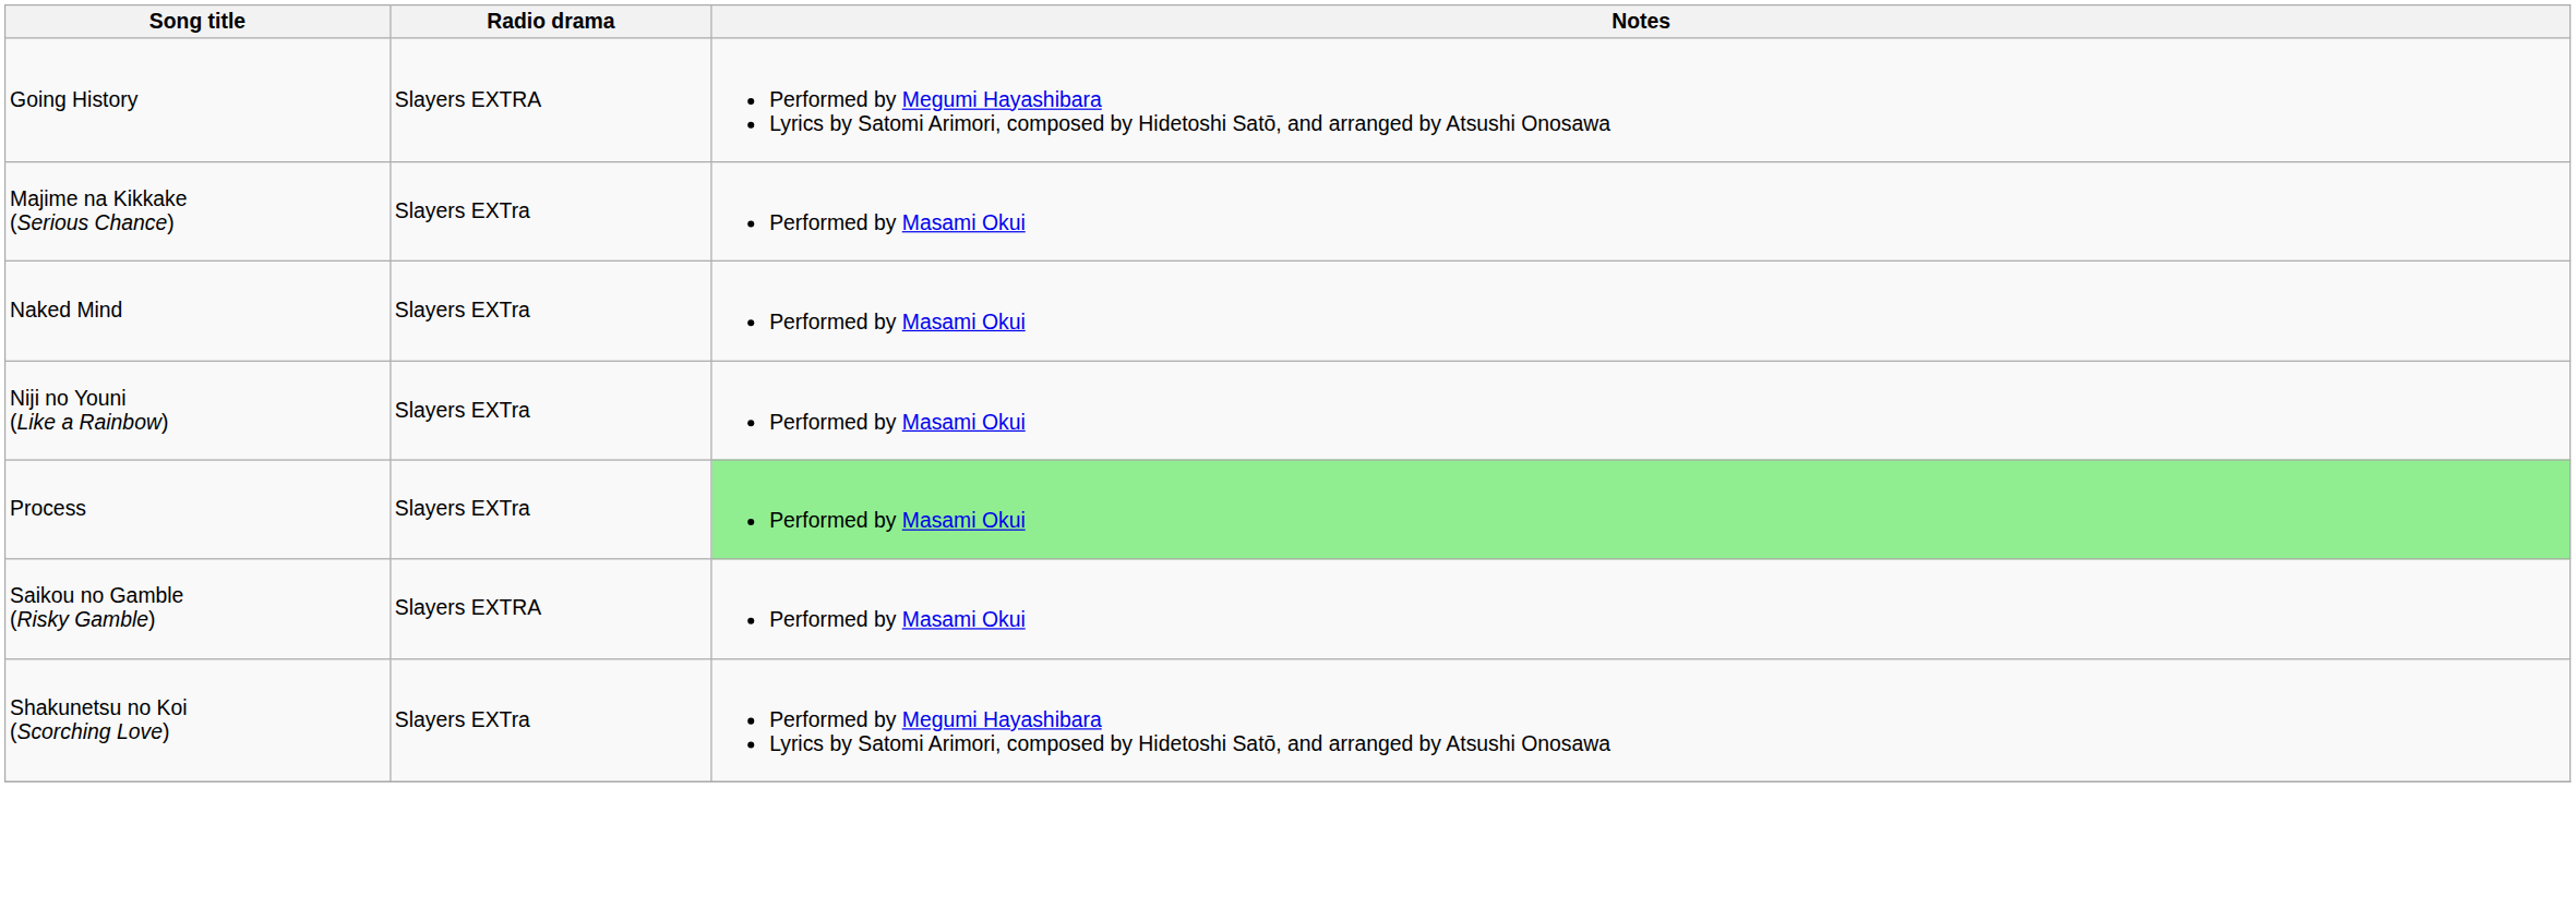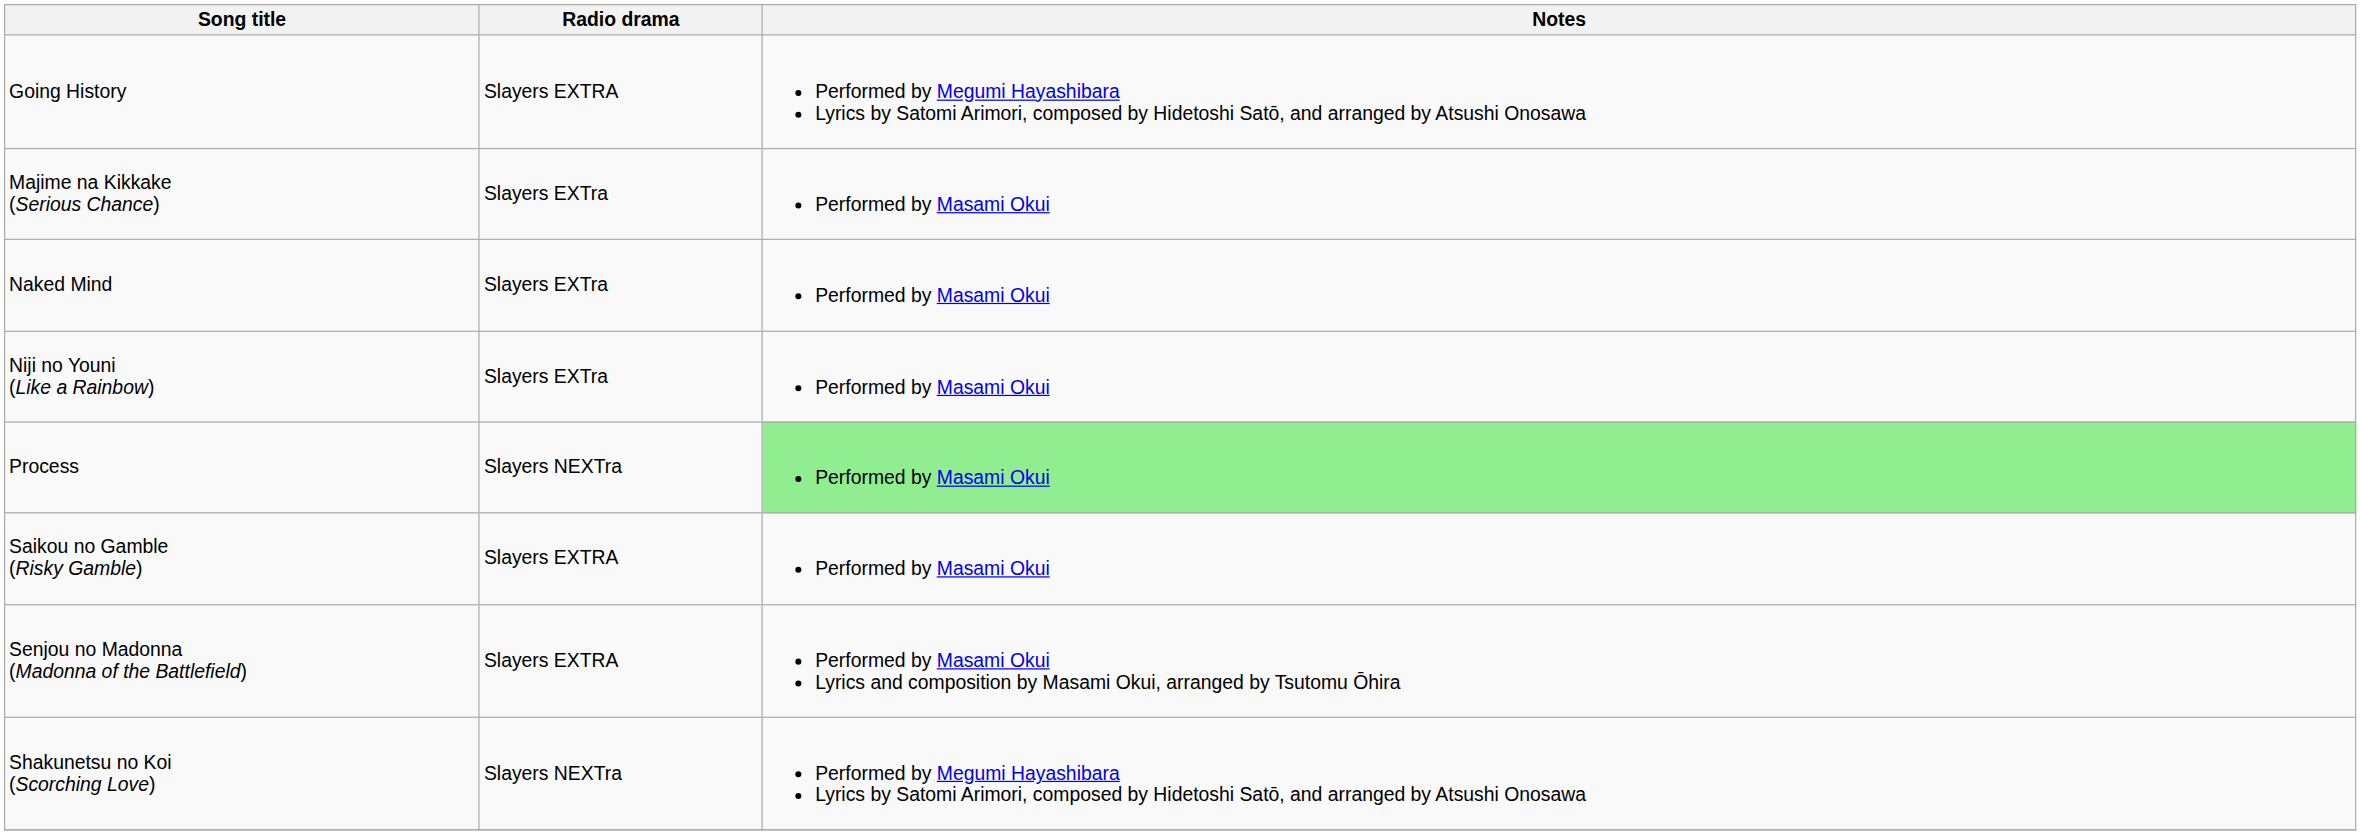 <table class="wikitable" width=98%>
 <tr>
 <th>Song title</th>
 <th>Radio drama</th>
 <th>Notes</th>
 </tr>
 <tr>
 <td>Going History</td>
 <td>Slayers EXTRA</td>
 <td><br><ul><li>Performed by <a href='#'>Megumi Hayashibara</a></li><li>Lyrics by Satomi Arimori, composed by Hidetoshi Satō, and arranged by Atsushi Onosawa</li></ul></td>
 </tr>
 <tr>
 <td>Majime na Kikkake<br>(<em>Serious Chance</em>)</td>
 <td>Slayers EXTra</td>
 <td><br><ul><li>Performed by <a href='#'>Masami Okui</a></li></ul></td>
 </tr>
 <tr>
 <td>Naked Mind</td>
 <td>Slayers EXTra</td>
 <td><br><ul><li>Performed by <a href='#'>Masami Okui</a></li></ul></td>
 </tr>
 <tr>
 <td>Niji no Youni<br>(<em>Like a Rainbow</em>)</td>
 <td>Slayers EXTra</td>
 <td><br><ul><li>Performed by <a href='#'>Masami Okui</a></li></ul></td>
 </tr>
 <tr>
 <td>Process</td>
-<td>Slayers EXTra</td>
+<td>Slayers NEXTra</td>
 <td style="background: lightgreen;"><br><ul><li>Performed by <a href='#'>Masami Okui</a></li></ul></td>
 </tr>
 <tr>
 <td>Saikou no Gamble<br>(<em>Risky Gamble</em>)</td>
 <td>Slayers EXTRA</td>
 <td><br><ul><li>Performed by <a href='#'>Masami Okui</a></li></ul></td>
 </tr>
 <tr>
+<td>Senjou no Madonna<br>(<em>Madonna of the Battlefield</em>)</td>
+<td>Slayers EXTRA</td>
+<td><br><ul><li>Performed  by <a href='#'>Masami Okui</a></li><li>Lyrics and composition by Masami Okui, arranged by Tsutomu Ōhira</li></ul></td>
+</tr>
+<tr>
 <td>Shakunetsu no Koi<br>(<em>Scorching Love</em>)</td>
-<td>Slayers EXTra</td>
+<td>Slayers NEXTra</td>
 <td><br><ul><li>Performed by <a href='#'>Megumi Hayashibara</a></li><li>Lyrics by Satomi Arimori, composed by Hidetoshi Satō, and arranged by Atsushi Onosawa</li></ul></td>
 </tr>
 <tr>
 </tr>
 </table>
